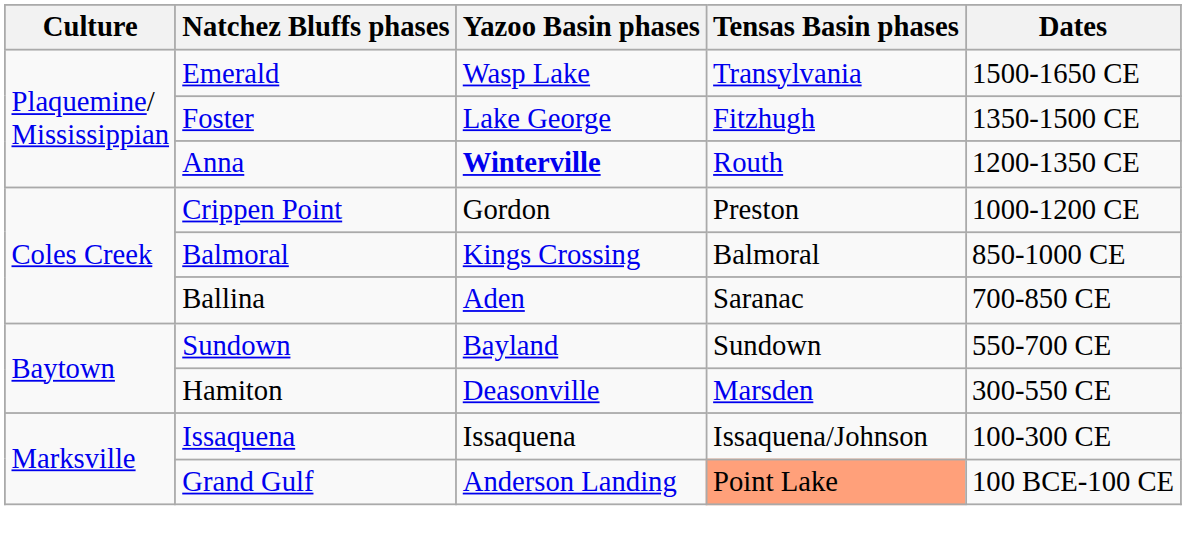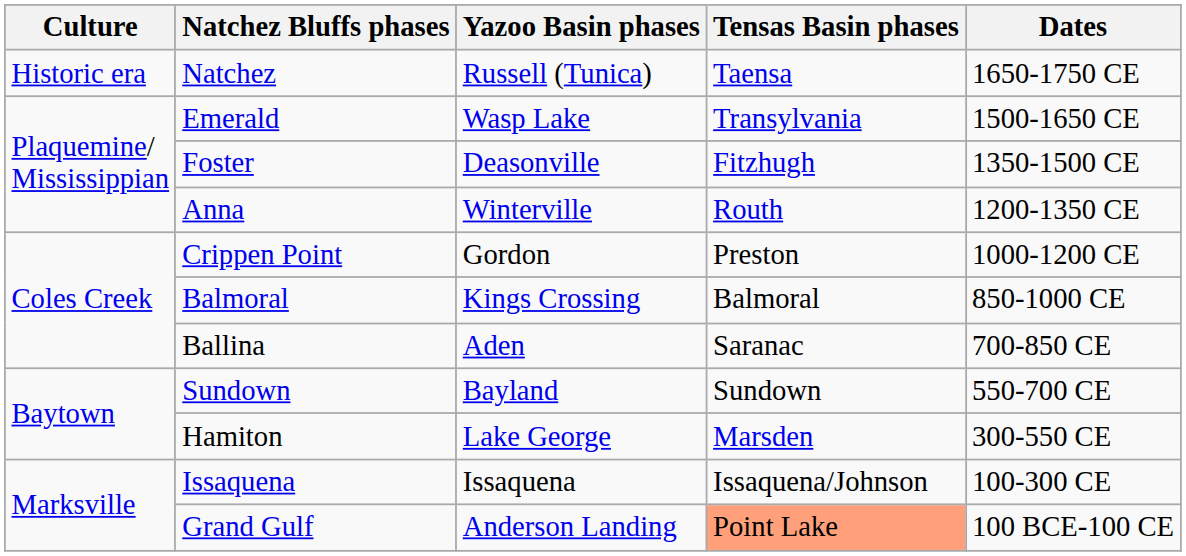 <table class="wikitable">
 <tr>
 <th>Culture</th>
 <th>Natchez Bluffs phases</th>
 <th>Yazoo Basin phases</th>
 <th>Tensas Basin phases</th>
 <th>Dates</th>
+</tr>
+<tr>
+<td rowspan="1"><a href='#'>Historic era</a></td>
+<td><a href='#'>Natchez</a></td>
+<td><a href='#'>Russell</a> (<a href='#'>Tunica</a>)</td>
+<td><a href='#'>Taensa</a></td>
+<td>1650-1750 CE</td>
 </tr>
 <tr>
 <td rowspan="3"><a href='#'>Plaquemine</a>/<br><a href='#'>Mississippian</a></td>
 <td><a href='#'>Emerald</a></td>
 <td><a href='#'>Wasp Lake</a></td>
 <td><a href='#'>Transylvania</a></td>
 <td>1500-1650 CE</td>
 </tr>
 <tr>
 <td><a href='#'>Foster</a></td>
-<td><a href='#'>Lake George</a></td>
+<td><a href='#'>Deasonville</a></td>
 <td><a href='#'>Fitzhugh</a></td>
 <td>1350-1500 CE</td>
 </tr>
 <tr>
 <td><a href='#'>Anna</a></td>
-<td><strong><a href='#'>Winterville</a></strong></td>
+<td><a href='#'>Winterville</a></td>
 <td><a href='#'>Routh</a></td>
 <td>1200-1350 CE</td>
 </tr>
 <tr>
 <td rowspan=3><a href='#'>Coles Creek</a></td>
 <td><a href='#'>Crippen Point</a></td>
 <td>Gordon</td>
 <td>Preston</td>
 <td>1000-1200 CE</td>
 </tr>
 <tr>
 <td><a href='#'>Balmoral</a></td>
 <td><a href='#'>Kings Crossing</a></td>
 <td>Balmoral</td>
 <td>850-1000 CE</td>
 </tr>
 <tr>
 <td>Ballina</td>
 <td><a href='#'>Aden</a></td>
 <td>Saranac</td>
 <td>700-850 CE</td>
 </tr>
 <tr>
 <td rowspan="2"><a href='#'>Baytown</a></td>
 <td><a href='#'>Sundown</a></td>
 <td><a href='#'>Bayland</a></td>
 <td>Sundown</td>
 <td>550-700 CE</td>
 </tr>
 <tr>
 <td>Hamiton</td>
-<td><a href='#'>Deasonville</a></td>
+<td><a href='#'>Lake George</a></td>
 <td><a href='#'>Marsden</a></td>
 <td>300-550 CE</td>
 </tr>
 <tr>
 <td rowspan="2"><a href='#'>Marksville</a></td>
 <td><a href='#'>Issaquena</a></td>
 <td>Issaquena</td>
 <td>Issaquena/Johnson</td>
 <td>100-300 CE</td>
 </tr>
 <tr>
 <td><a href='#'>Grand Gulf</a></td>
 <td><a href='#'>Anderson Landing</a></td>
 <td style="background: lightsalmon;">Point Lake</td>
 <td>100 BCE-100 CE</td>
 </tr>
 </table>
